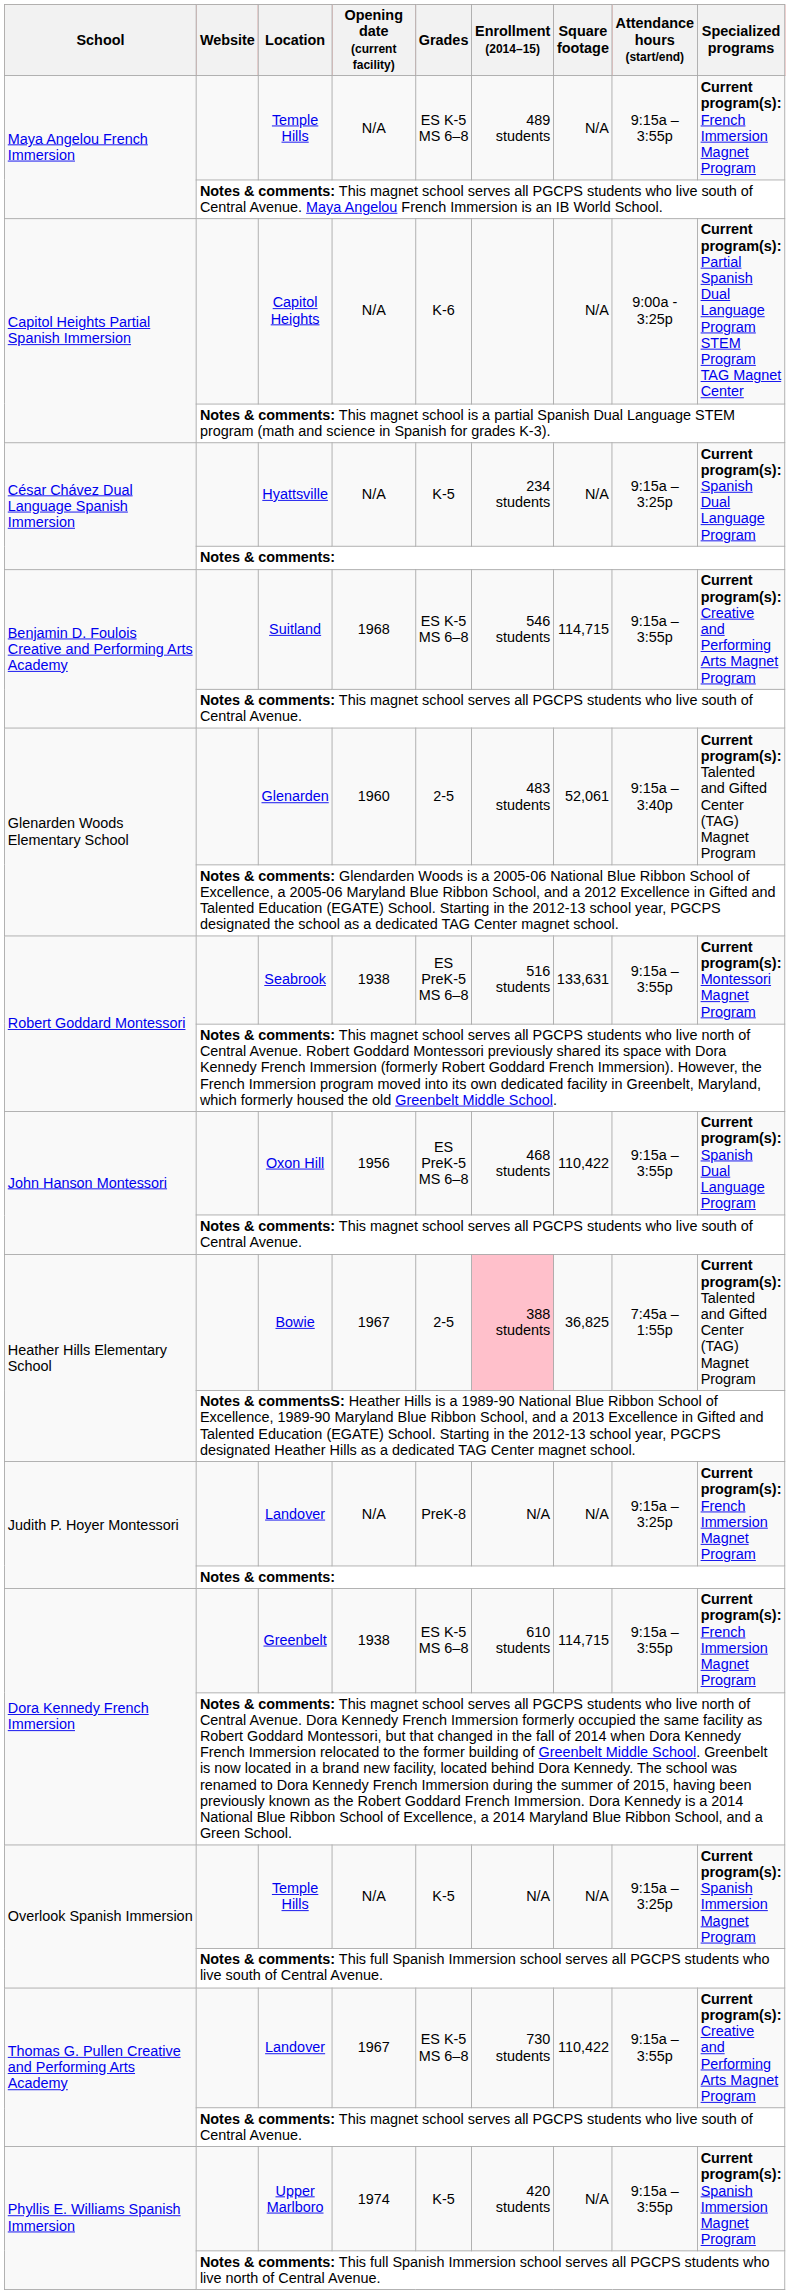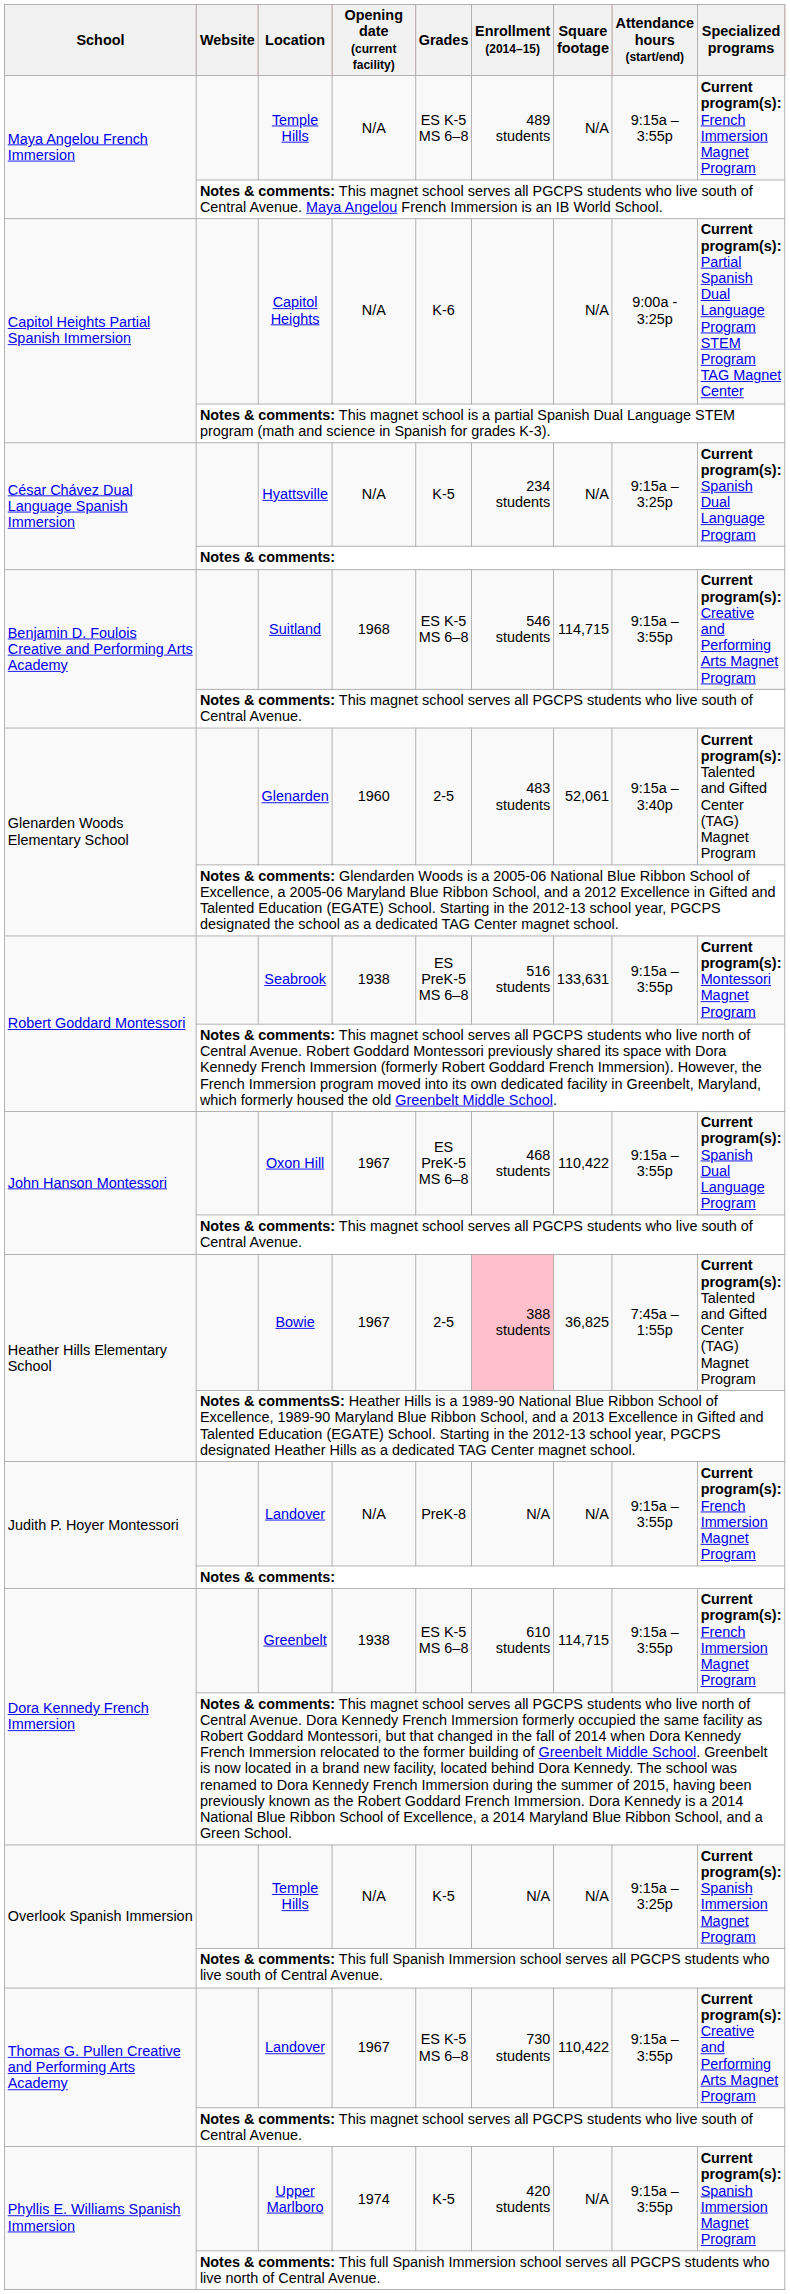 <table class="wikitable sortable mw-collapsible mw-collapsed toccolours" border="1" cellpadding="5" style="border-collapse:collapse">
 <tr style="background:#F62217;">
 <th style="width:235px;"><span>School</span></th>
 <th><span>Website</span></th>
 <th><span>Location</span></th>
 <th style="width:90px;"><span>Opening date<br> <small>(current facility)</small></span></th>
 <th><span>Grades</span></th>
 <th><span>Enrollment<br> <small>(2014–15)</small></span></th>
 <th><span>Square footage</span></th>
 <th style="width:80px;"><span>Attendance hours<br> <small>(start/end)</small></span></th>
 <th><span>Specialized programs</span></th>
 </tr>
 <tr>
 <td rowspan="2"><a href='#'>Maya Angelou French Immersion</a></td>
 <td align="center"></td>
 <td align="center"><a href='#'>Temple Hills</a></td>
 <td align="center">N/A</td>
 <td align="center">ES K-5<br>MS 6–8</td>
 <td align="right">489 students</td>
 <td align="right">N/A</td>
 <td align="center">9:15a – 3:55p</td>
 <td><strong>Current program(s):</strong> <a href='#'>French Immersion Magnet Program</a></td>
 </tr>
 <tr>
 <td style="background:#fff;" colspan="8"><strong>Notes & comments:</strong> This magnet school serves all PGCPS students who live south of Central Avenue. <a href='#'>Maya Angelou</a> French Immersion is an IB World School.</td>
 </tr>
 <tr>
 <td rowspan="2"><a href='#'>Capitol Heights Partial Spanish Immersion</a></td>
 <td align="center"></td>
 <td align="center"><a href='#'>Capitol Heights</a></td>
 <td align="center">N/A</td>
 <td align="center">K-6</td>
 <td align="right"></td>
 <td align="right">N/A</td>
 <td align="center">9:00a - 3:25p</td>
 <td><strong>Current program(s):</strong> <a href='#'>Partial Spanish Dual Language Program STEM Program TAG Magnet Center</a></td>
 </tr>
 <tr>
 <td style="background:#fff;" colspan="8"><strong>Notes & comments:</strong> This magnet school is a partial Spanish Dual Language STEM program (math and science in Spanish for grades K-3).</td>
 </tr>
 <tr>
 <td rowspan="2"><a href='#'>César Chávez Dual Language Spanish Immersion</a></td>
 <td align="center"></td>
 <td align="center"><a href='#'>Hyattsville</a></td>
 <td align="center">N/A</td>
 <td align="center">K-5</td>
 <td align="right">234 students</td>
 <td align="right">N/A</td>
 <td align="center">9:15a – 3:25p</td>
 <td><strong>Current program(s):</strong> <a href='#'>Spanish Dual Language Program</a></td>
 </tr>
 <tr>
 <td style="background:#fff;" colspan="8"><strong>Notes & comments:</strong></td>
 </tr>
 <tr>
 <td rowspan="2"><a href='#'>Benjamin D. Foulois Creative and Performing Arts Academy</a></td>
 <td align="center"> </td>
 <td align="center"><a href='#'>Suitland</a></td>
 <td align="center">1968</td>
 <td align="center">ES K-5<br>MS 6–8</td>
 <td align="right">546 students</td>
 <td align="right">114,715</td>
 <td align="center">9:15a – 3:55p</td>
 <td><strong>Current program(s):</strong> <a href='#'>Creative and Performing Arts Magnet Program</a></td>
 </tr>
 <tr>
 <td style="background:#fff;" colspan="8"><strong>Notes & comments:</strong> This magnet school serves all PGCPS students who live south of Central Avenue.</td>
 </tr>
 <tr>
 <td rowspan="2">Glenarden Woods Elementary School</td>
 <td align="center"> </td>
 <td align="center"><a href='#'>Glenarden</a></td>
 <td align="center">1960</td>
 <td align="center">2-5</td>
 <td align="right">483 students</td>
 <td align="right">52,061</td>
 <td align="center">9:15a – 3:40p</td>
 <td><strong>Current program(s):</strong> Talented and Gifted Center (TAG) Magnet Program</td>
 </tr>
 <tr>
 <td style="background:#fff;" colspan="8"><strong>Notes & comments:</strong> Glendarden Woods is a 2005-06 National Blue Ribbon School of Excellence, a 2005-06 Maryland Blue Ribbon School, and a 2012 Excellence in Gifted and Talented Education (EGATE) School. Starting in the 2012-13 school year, PGCPS designated the school as a dedicated TAG Center magnet school.</td>
 </tr>
 <tr>
 <td rowspan="2"><a href='#'>Robert Goddard Montessori</a></td>
 <td align="center"> </td>
 <td align="center"><a href='#'>Seabrook</a></td>
 <td align="center">1938</td>
 <td align="center">ES PreK-5<br>MS 6–8</td>
 <td align="right">516 students</td>
 <td align="right">133,631</td>
 <td align="center">9:15a – 3:55p</td>
 <td><strong>Current program(s):</strong> <a href='#'>Montessori Magnet Program</a></td>
 </tr>
 <tr>
 <td style="background:#fff;" colspan="8"><strong>Notes & comments:</strong> This magnet school serves all PGCPS students who live north of Central Avenue. Robert Goddard Montessori previously shared its space with Dora Kennedy French Immersion (formerly Robert Goddard French Immersion). However, the French Immersion program moved into its own dedicated facility in Greenbelt, Maryland, which formerly housed the old <a href='#'>Greenbelt Middle School</a>.</td>
 </tr>
 <tr>
 <td rowspan="2"><a href='#'>John Hanson Montessori</a></td>
 <td align="center"> </td>
 <td align="center"><a href='#'>Oxon Hill</a></td>
-<td align="center">1956</td>
+<td align="center">1967</td>
 <td align="center">ES PreK-5<br>MS 6–8</td>
 <td align="right">468 students</td>
 <td align="right">110,422</td>
 <td align="center">9:15a – 3:55p</td>
 <td><strong>Current program(s):</strong> <a href='#'>Spanish Dual Language Program</a></td>
 </tr>
 <tr>
 <td style="background:#fff;" colspan="8"><strong>Notes & comments:</strong> This magnet school serves all PGCPS students who live south of Central Avenue.</td>
 </tr>
 <tr>
 <td rowspan="2">Heather Hills Elementary School</td>
 <td align="center"> </td>
 <td align="center"><a href='#'>Bowie</a></td>
 <td align="center">1967</td>
 <td align="center">2-5</td>
 <td align="right" style="background: pink;">388 students</td>
 <td align="right">36,825</td>
 <td align="center">7:45a – 1:55p</td>
 <td><strong>Current program(s):</strong> Talented and Gifted Center (TAG) Magnet Program</td>
 </tr>
 <tr>
 <td style="background:#fff;" colspan="8"><strong>Notes & commentsS:</strong> Heather Hills is a 1989-90 National Blue Ribbon School of Excellence, 1989-90 Maryland Blue Ribbon School, and a 2013 Excellence in Gifted and Talented Education (EGATE) School. Starting in the 2012-13 school year, PGCPS designated Heather Hills as a dedicated TAG Center magnet school.</td>
 </tr>
 <tr>
 <td rowspan="2">Judith P. Hoyer Montessori</td>
 <td align="center"> </td>
 <td align="center"><a href='#'>Landover</a></td>
 <td align="center">N/A</td>
 <td align="center">PreK-8</td>
 <td align="right">N/A</td>
 <td align="right">N/A</td>
-<td align="center">9:15a – 3:25p</td>
+<td align="center">9:15a – 3:55p</td>
 <td><strong>Current program(s):</strong> <a href='#'>French Immersion Magnet Program</a></td>
 </tr>
 <tr>
 <td style="background:#fff;" colspan="8"><strong>Notes & comments:</strong></td>
 </tr>
 <tr>
 <td rowspan="2"><a href='#'>Dora Kennedy French Immersion</a></td>
 <td align="center"></td>
 <td align="center"><a href='#'>Greenbelt</a></td>
 <td align="center">1938</td>
 <td align="center">ES K-5<br>MS 6–8</td>
 <td align="right">610 students</td>
 <td align="right">114,715</td>
 <td align="center">9:15a – 3:55p</td>
 <td><strong>Current program(s):</strong> <a href='#'>French Immersion Magnet Program</a></td>
 </tr>
 <tr>
 <td style="background:#fff;" colspan="8"><strong>Notes & comments:</strong> This magnet school serves all PGCPS students who live north of Central Avenue. Dora Kennedy French Immersion formerly occupied the same facility as Robert Goddard Montessori, but that changed in the fall of 2014 when Dora Kennedy French Immersion relocated to the former building of <a href='#'>Greenbelt Middle School</a>. Greenbelt is now located in a brand new facility, located behind Dora Kennedy. The school was renamed to Dora Kennedy French Immersion during the summer of 2015, having been previously known as the Robert Goddard French Immersion. Dora Kennedy is a 2014 National Blue Ribbon School of Excellence, a 2014 Maryland Blue Ribbon School, and a Green School.</td>
 </tr>
 <tr>
 <td rowspan="2">Overlook Spanish Immersion</td>
 <td align="center"></td>
 <td align="center"><a href='#'>Temple Hills</a></td>
 <td align="center">N/A</td>
 <td align="center">K-5</td>
 <td align="right">N/A</td>
 <td align="right">N/A</td>
 <td align="center">9:15a – 3:25p</td>
 <td><strong>Current program(s):</strong> <a href='#'>Spanish Immersion Magnet Program</a></td>
 </tr>
 <tr>
 <td style="background:#fff;" colspan="8"><strong>Notes & comments:</strong> This full Spanish Immersion school serves all PGCPS students who live south of Central Avenue.</td>
 </tr>
 <tr>
 <td rowspan="2"><a href='#'>Thomas G. Pullen Creative and Performing Arts Academy</a></td>
 <td align="center"> </td>
 <td align="center"><a href='#'>Landover</a></td>
 <td align="center">1967</td>
 <td align="center">ES K-5<br>MS 6–8</td>
 <td align="right">730 students</td>
 <td align="right">110,422</td>
 <td align="center">9:15a – 3:55p</td>
 <td><strong>Current program(s):</strong> <a href='#'>Creative and Performing Arts Magnet Program</a></td>
 </tr>
 <tr>
 <td style="background:#fff;" colspan="8"><strong>Notes & comments:</strong> This magnet school serves all PGCPS students who live south of Central Avenue.</td>
 </tr>
 <tr>
 <td rowspan="2"><a href='#'>Phyllis E. Williams Spanish Immersion</a></td>
 <td align="center"></td>
 <td align="center"><a href='#'>Upper Marlboro</a></td>
 <td align="center">1974</td>
 <td align="center">K-5</td>
 <td align="right">420 students</td>
 <td align="right">N/A</td>
 <td align="center">9:15a – 3:55p</td>
 <td><strong>Current program(s):</strong> <a href='#'>Spanish Immersion Magnet Program</a></td>
 </tr>
 <tr>
 <td style="background:#fff;" colspan="8"><strong>Notes & comments:</strong> This full Spanish Immersion school serves all PGCPS students who live north of Central Avenue.</td>
 </tr>
 </table>
